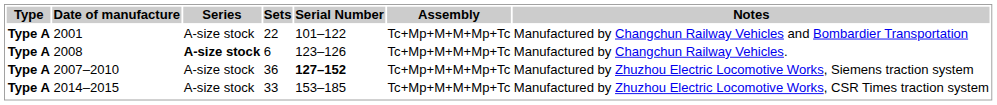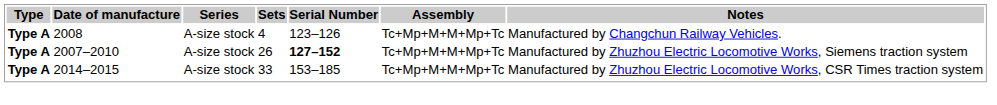 <table border=0 style="border: 1px solid #999; background-color:white; text-align:left;font-size:90%">
 <tr align="center" bgcolor=#cccccc>
 <th>Type</th>
 <th>Date of manufacture</th>
 <th>Series</th>
 <th>Sets</th>
 <th>Serial Number</th>
 <th>Assembly</th>
 <th>Notes</th>
 </tr>
 <tr>
 <td><strong>Type A</strong></td>
-<td>2001</td>
+<td>2008</td>
 <td>A-size stock</td>
-<td>22</td>
-<td>101–122</td>
-<td>Tc+Mp+M+M+Mp+Tc</td>
-<td>Manufactured by <a href='#'>Changchun Railway Vehicles</a> and <a href='#'>Bombardier Transportation</a></td>
-</tr>
-<tr>
-<td><strong>Type A</strong></td>
-<td>2008</td>
-<td><strong>A-size stock</strong></td>
-<td>6</td>
+<td>4</td>
 <td>123–126</td>
 <td>Tc+Mp+M+M+Mp+Tc</td>
 <td>Manufactured by <a href='#'>Changchun Railway Vehicles</a>.</td>
 </tr>
 <tr>
 <td><strong>Type A</strong></td>
 <td>2007–2010</td>
 <td>A-size stock</td>
-<td>36</td>
+<td>26</td>
 <td><strong>127–152</strong></td>
 <td>Tc+Mp+M+M+Mp+Tc</td>
 <td>Manufactured by <a href='#'>Zhuzhou Electric Locomotive Works</a>, Siemens traction system</td>
 </tr>
 <tr>
 <td><strong>Type A</strong></td>
 <td>2014–2015</td>
 <td>A-size stock</td>
 <td>33</td>
 <td>153–185</td>
 <td>Tc+Mp+M+M+Mp+Tc</td>
 <td>Manufactured by <a href='#'>Zhuzhou Electric Locomotive Works</a>, CSR Times traction system</td>
 </tr>
 <tr>
 </tr>
 </table>
